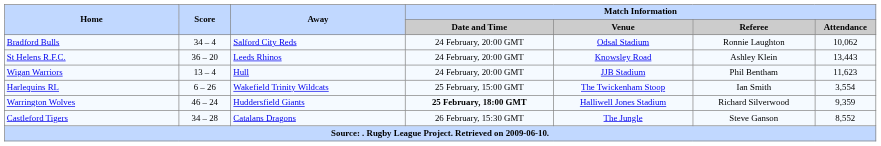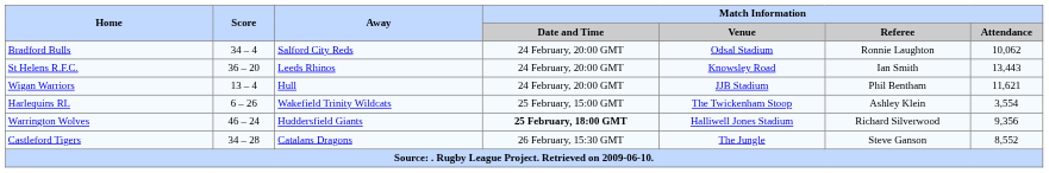 <table border="1" cellpadding="3" cellspacing="0" style="border-collapse:collapse; font-size:80%; text-align:center; width:100%;">
 <tr style="background:#c1d8ff;">
 <th rowspan="2" style="width:20%;">Home</th>
 <th rowspan="2" style="width:6%;">Score</th>
 <th rowspan="2" style="width:20%;">Away</th>
 <th colspan=6>Match Information</th>
 </tr>
 <tr style="background:#ccc;">
 <th width=17%>Date and Time</th>
 <th width=16%>Venue</th>
 <th width=14%>Referee</th>
 <th width=7%>Attendance</th>
 </tr>
 <tr style="background:#f5faff;">
 <td align=left> <a href='#'>Bradford Bulls</a></td>
 <td>34 – 4</td>
 <td align=left> <a href='#'>Salford City Reds</a></td>
 <td>24 February, 20:00 GMT</td>
 <td><a href='#'>Odsal Stadium</a></td>
 <td>Ronnie Laughton</td>
 <td>10,062</td>
 </tr>
 <tr style="background:#f5faff;">
 <td align=left> <a href='#'>St Helens R.F.C.</a></td>
 <td>36 – 20</td>
 <td align=left> <a href='#'>Leeds Rhinos</a></td>
 <td>24 February, 20:00 GMT</td>
 <td><a href='#'>Knowsley Road</a></td>
-<td>Ashley Klein</td>
+<td>Ian Smith</td>
 <td>13,443</td>
 </tr>
 <tr style="background:#f5faff;">
 <td align=left> <a href='#'>Wigan Warriors</a></td>
 <td>13 – 4</td>
 <td align=left> <a href='#'>Hull</a></td>
 <td>24 February, 20:00 GMT</td>
 <td><a href='#'>JJB Stadium</a></td>
 <td>Phil Bentham</td>
-<td>11,623</td>
+<td>11,621</td>
 </tr>
 <tr style="background:#f5faff;">
 <td align=left> <a href='#'>Harlequins RL</a></td>
 <td>6 – 26</td>
 <td align=left> <a href='#'>Wakefield Trinity Wildcats</a></td>
 <td>25 February, 15:00 GMT</td>
 <td><a href='#'>The Twickenham Stoop</a></td>
-<td>Ian Smith</td>
+<td>Ashley Klein</td>
 <td>3,554</td>
 </tr>
 <tr style="background:#f5faff;">
 <td align=left> <a href='#'>Warrington Wolves</a></td>
 <td>46 – 24</td>
 <td align=left> <a href='#'>Huddersfield Giants</a></td>
 <td><strong>25 February, 18:00 GMT</strong></td>
 <td><a href='#'>Halliwell Jones Stadium</a></td>
 <td>Richard Silverwood</td>
-<td>9,359</td>
+<td>9,356</td>
 </tr>
 <tr style="background:#f5faff;">
 <td align=left> <a href='#'>Castleford Tigers</a></td>
 <td>34 – 28</td>
 <td align=left> <a href='#'>Catalans Dragons</a></td>
 <td>26 February, 15:30 GMT</td>
 <td><a href='#'>The Jungle</a></td>
 <td>Steve Ganson</td>
 <td>8,552</td>
 </tr>
 <tr style="background:#c1d8ff;">
 <th colspan=10>Source: . Rugby League Project. Retrieved on 2009-06-10.</th>
 </tr>
 </table>
